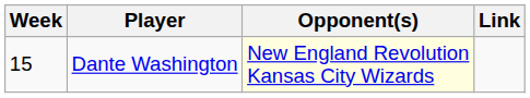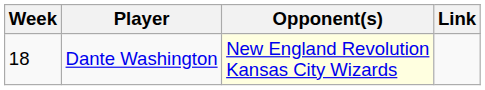 <table class=wikitable>
 <tr>
 <th>Week</th>
 <th>Player</th>
 <th>Opponent(s)</th>
 <th>Link</th>
 </tr>
 <tr>
-<td>15</td>
+<td>18</td>
 <td> <a href='#'>Dante Washington</a></td>
 <td style="background: lightyellow;"><a href='#'>New England Revolution</a><br><a href='#'>Kansas City Wizards</a></td>
 <td></td>
 </tr>
 </table>
